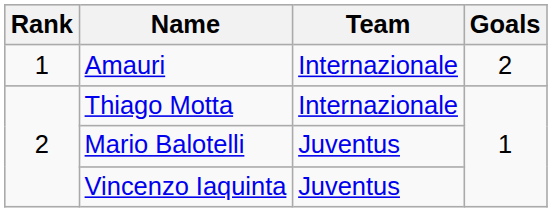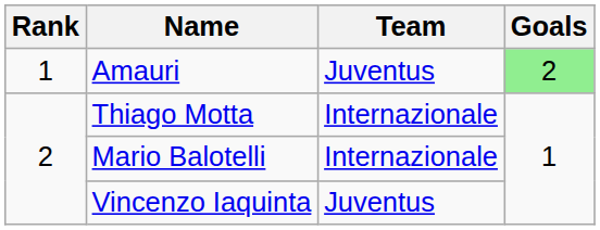 <table class="wikitable" style="text-align: center;">
 <tr>
 <th>Rank</th>
 <th>Name</th>
 <th>Team</th>
 <th>Goals</th>
 </tr>
 <tr>
 <td rowspan"1">1</td>
 <td align="left"> <a href='#'>Amauri</a></td>
-<td align="left"> <a href='#'>Internazionale</a></td>
-<td rowspan="1">2</td>
+<td align="left"> <a href='#'>Juventus</a></td>
+<td rowspan="1" style="background: lightgreen;">2</td>
 </tr>
 <tr>
 <td rowspan="3">2</td>
 <td align="left"> <a href='#'>Thiago Motta</a></td>
 <td align="left"> <a href='#'>Internazionale</a></td>
 <td rowspan="3">1</td>
 </tr>
 <tr>
 <td align="left"> <a href='#'>Mario Balotelli</a></td>
-<td align="left"> <a href='#'>Juventus</a></td>
+<td align="left"> <a href='#'>Internazionale</a></td>
 </tr>
 <tr>
 <td align="left"> <a href='#'>Vincenzo Iaquinta</a></td>
 <td align="left"> <a href='#'>Juventus</a></td>
 </tr>
 </table>
